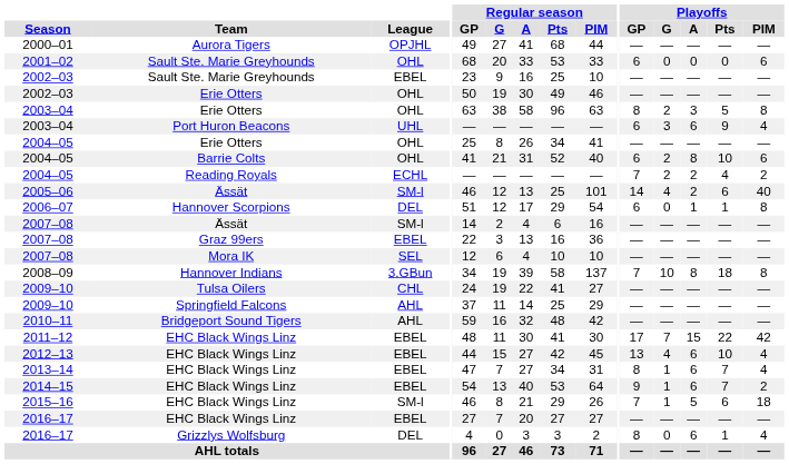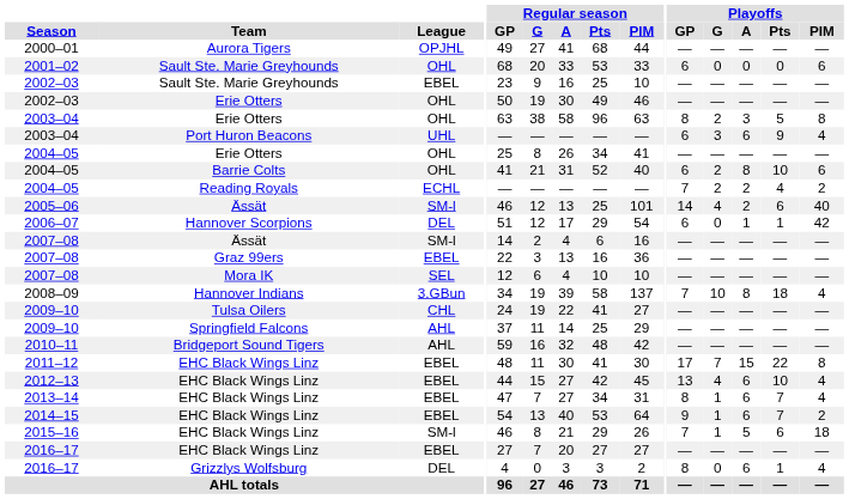 <table border="0" cellpadding="1" cellspacing="0" style="text-align:center; width:60em">
 <tr bgcolor="#e0e0e0">
 <th colspan="3" bgcolor="#ffffff"></th>
 <th rowspan="100" bgcolor="#ffffff"></th>
 <th colspan="5"><a href='#'>Regular season</a></th>
 <th rowspan="100" bgcolor="#ffffff"></th>
 <th colspan="5"><a href='#'>Playoffs</a></th>
 </tr>
 <tr bgcolor="#e0e0e0">
 <th><a href='#'>Season</a></th>
 <th>Team</th>
 <th>League</th>
 <th>GP</th>
 <th><a href='#'>G</a></th>
 <th><a href='#'>A</a></th>
 <th><a href='#'>Pts</a></th>
 <th><a href='#'>PIM</a></th>
 <th>GP</th>
 <th>G</th>
 <th>A</th>
 <th>Pts</th>
 <th>PIM</th>
 </tr>
 <tr ALIGN="center">
 <td>2000–01</td>
 <td><a href='#'>Aurora Tigers</a></td>
 <td><a href='#'>OPJHL</a></td>
 <td>49</td>
 <td>27</td>
 <td>41</td>
 <td>68</td>
 <td>44</td>
 <td>—</td>
 <td>—</td>
 <td>—</td>
 <td>—</td>
 <td>—</td>
 </tr>
 <tr ALIGN="center" bgcolor="#f0f0f0">
 <td><a href='#'>2001–02</a></td>
 <td><a href='#'>Sault Ste. Marie Greyhounds</a></td>
 <td><a href='#'>OHL</a></td>
 <td>68</td>
 <td>20</td>
 <td>33</td>
 <td>53</td>
 <td>33</td>
 <td>6</td>
 <td>0</td>
 <td>0</td>
 <td>0</td>
 <td>6</td>
 </tr>
 <tr ALIGN="center">
 <td><a href='#'>2002–03</a></td>
 <td>Sault Ste. Marie Greyhounds</td>
 <td>EBEL</td>
 <td>23</td>
 <td>9</td>
 <td>16</td>
 <td>25</td>
 <td>10</td>
 <td>—</td>
 <td>—</td>
 <td>—</td>
 <td>—</td>
 <td>—</td>
 </tr>
 <tr ALIGN="center" bgcolor="#f0f0f0">
 <td>2002–03</td>
 <td><a href='#'>Erie Otters</a></td>
 <td>OHL</td>
 <td>50</td>
 <td>19</td>
 <td>30</td>
 <td>49</td>
 <td>46</td>
 <td>—</td>
 <td>—</td>
 <td>—</td>
 <td>—</td>
 <td>—</td>
 </tr>
 <tr ALIGN="center">
 <td><a href='#'>2003–04</a></td>
 <td>Erie Otters</td>
 <td>OHL</td>
 <td>63</td>
 <td>38</td>
 <td>58</td>
 <td>96</td>
 <td>63</td>
 <td>8</td>
 <td>2</td>
 <td>3</td>
 <td>5</td>
 <td>8</td>
 </tr>
 <tr ALIGN="center" bgcolor="#f0f0f0">
 <td>2003–04</td>
 <td><a href='#'>Port Huron Beacons</a></td>
 <td><a href='#'>UHL</a></td>
 <td>—</td>
 <td>—</td>
 <td>—</td>
 <td>—</td>
 <td>—</td>
 <td>6</td>
 <td>3</td>
 <td>6</td>
 <td>9</td>
 <td>4</td>
 </tr>
 <tr ALIGN="center">
 <td><a href='#'>2004–05</a></td>
 <td>Erie Otters</td>
 <td>OHL</td>
 <td>25</td>
 <td>8</td>
 <td>26</td>
 <td>34</td>
 <td>41</td>
 <td>—</td>
 <td>—</td>
 <td>—</td>
 <td>—</td>
 <td>—</td>
 </tr>
 <tr ALIGN="center" bgcolor="#f0f0f0">
 <td>2004–05</td>
 <td><a href='#'>Barrie Colts</a></td>
 <td>OHL</td>
 <td>41</td>
 <td>21</td>
 <td>31</td>
 <td>52</td>
 <td>40</td>
 <td>6</td>
 <td>2</td>
 <td>8</td>
 <td>10</td>
 <td>6</td>
 </tr>
 <tr ALIGN="center">
 <td><a href='#'>2004–05</a></td>
 <td><a href='#'>Reading Royals</a></td>
 <td><a href='#'>ECHL</a></td>
 <td>—</td>
 <td>—</td>
 <td>—</td>
 <td>—</td>
 <td>—</td>
 <td>7</td>
 <td>2</td>
 <td>2</td>
 <td>4</td>
 <td>2</td>
 </tr>
 <tr ALIGN="center" bgcolor="#f0f0f0">
 <td><a href='#'>2005–06</a></td>
 <td><a href='#'>Ässät</a></td>
 <td><a href='#'>SM-l</a></td>
 <td>46</td>
 <td>12</td>
 <td>13</td>
 <td>25</td>
 <td>101</td>
 <td>14</td>
 <td>4</td>
 <td>2</td>
 <td>6</td>
 <td>40</td>
 </tr>
 <tr ALIGN="center">
 <td><a href='#'>2006–07</a></td>
 <td><a href='#'>Hannover Scorpions</a></td>
 <td><a href='#'>DEL</a></td>
 <td>51</td>
 <td>12</td>
 <td>17</td>
 <td>29</td>
 <td>54</td>
 <td>6</td>
 <td>0</td>
 <td>1</td>
 <td>1</td>
-<td>8</td>
+<td>42</td>
 </tr>
 <tr ALIGN="center" bgcolor="#f0f0f0">
 <td><a href='#'>2007–08</a></td>
 <td>Ässät</td>
 <td>SM-l</td>
 <td>14</td>
 <td>2</td>
 <td>4</td>
 <td>6</td>
 <td>16</td>
 <td>—</td>
 <td>—</td>
 <td>—</td>
 <td>—</td>
 <td>—</td>
 </tr>
 <tr ALIGN="center">
 <td><a href='#'>2007–08</a></td>
 <td><a href='#'>Graz 99ers</a></td>
 <td><a href='#'>EBEL</a></td>
 <td>22</td>
 <td>3</td>
 <td>13</td>
 <td>16</td>
 <td>36</td>
 <td>—</td>
 <td>—</td>
 <td>—</td>
 <td>—</td>
 <td>—</td>
 </tr>
 <tr ALIGN="center" bgcolor="#f0f0f0">
 <td><a href='#'>2007–08</a></td>
 <td><a href='#'>Mora IK</a></td>
 <td><a href='#'>SEL</a></td>
 <td>12</td>
 <td>6</td>
 <td>4</td>
 <td>10</td>
 <td>10</td>
 <td>—</td>
 <td>—</td>
 <td>—</td>
 <td>—</td>
 <td>—</td>
 </tr>
 <tr ALIGN="center">
 <td>2008–09</td>
 <td><a href='#'>Hannover Indians</a></td>
 <td><a href='#'>3.GBun</a></td>
 <td>34</td>
 <td>19</td>
 <td>39</td>
 <td>58</td>
 <td>137</td>
 <td>7</td>
 <td>10</td>
 <td>8</td>
 <td>18</td>
-<td>8</td>
+<td>4</td>
 </tr>
 <tr ALIGN="center" bgcolor="#f0f0f0">
 <td><a href='#'>2009–10</a></td>
 <td><a href='#'>Tulsa Oilers</a></td>
 <td><a href='#'>CHL</a></td>
 <td>24</td>
 <td>19</td>
 <td>22</td>
 <td>41</td>
 <td>27</td>
 <td>—</td>
 <td>—</td>
 <td>—</td>
 <td>—</td>
 <td>—</td>
 </tr>
 <tr ALIGN="center">
 <td><a href='#'>2009–10</a></td>
 <td><a href='#'>Springfield Falcons</a></td>
 <td><a href='#'>AHL</a></td>
 <td>37</td>
 <td>11</td>
 <td>14</td>
 <td>25</td>
 <td>29</td>
 <td>—</td>
 <td>—</td>
 <td>—</td>
 <td>—</td>
 <td>—</td>
 </tr>
 <tr ALIGN="center" bgcolor="#f0f0f0">
 <td><a href='#'>2010–11</a></td>
 <td><a href='#'>Bridgeport Sound Tigers</a></td>
 <td>AHL</td>
 <td>59</td>
 <td>16</td>
 <td>32</td>
 <td>48</td>
 <td>42</td>
 <td>—</td>
 <td>—</td>
 <td>—</td>
 <td>—</td>
 <td>—</td>
 </tr>
 <tr ALIGN="center">
 <td><a href='#'>2011–12</a></td>
 <td><a href='#'>EHC Black Wings Linz</a></td>
 <td>EBEL</td>
 <td>48</td>
 <td>11</td>
 <td>30</td>
 <td>41</td>
 <td>30</td>
 <td>17</td>
 <td>7</td>
 <td>15</td>
 <td>22</td>
-<td>42</td>
+<td>8</td>
 </tr>
 <tr ALIGN="center" bgcolor="#f0f0f0">
 <td><a href='#'>2012–13</a></td>
 <td>EHC Black Wings Linz</td>
 <td>EBEL</td>
 <td>44</td>
 <td>15</td>
 <td>27</td>
 <td>42</td>
 <td>45</td>
 <td>13</td>
 <td>4</td>
 <td>6</td>
 <td>10</td>
 <td>4</td>
 </tr>
 <tr ALIGN="center">
 <td><a href='#'>2013–14</a></td>
 <td>EHC Black Wings Linz</td>
 <td>EBEL</td>
 <td>47</td>
 <td>7</td>
 <td>27</td>
 <td>34</td>
 <td>31</td>
 <td>8</td>
 <td>1</td>
 <td>6</td>
 <td>7</td>
 <td>4</td>
 </tr>
 <tr ALIGN="center" bgcolor="#f0f0f0">
 <td><a href='#'>2014–15</a></td>
 <td>EHC Black Wings Linz</td>
 <td>EBEL</td>
 <td>54</td>
 <td>13</td>
 <td>40</td>
 <td>53</td>
 <td>64</td>
 <td>9</td>
 <td>1</td>
 <td>6</td>
 <td>7</td>
 <td>2</td>
 </tr>
 <tr ALIGN="center">
 <td><a href='#'>2015–16</a></td>
 <td>EHC Black Wings Linz</td>
 <td>SM-l</td>
 <td>46</td>
 <td>8</td>
 <td>21</td>
 <td>29</td>
 <td>26</td>
 <td>7</td>
 <td>1</td>
 <td>5</td>
 <td>6</td>
 <td>18</td>
 </tr>
 <tr ALIGN="center" bgcolor="#f0f0f0">
 <td><a href='#'>2016–17</a></td>
 <td>EHC Black Wings Linz</td>
 <td>EBEL</td>
 <td>27</td>
 <td>7</td>
 <td>20</td>
 <td>27</td>
 <td>27</td>
 <td>—</td>
 <td>—</td>
 <td>—</td>
 <td>—</td>
 <td>—</td>
 </tr>
 <tr>
 <td><a href='#'>2016–17</a></td>
 <td><a href='#'>Grizzlys Wolfsburg</a></td>
 <td>DEL</td>
 <td>4</td>
 <td>0</td>
 <td>3</td>
 <td>3</td>
 <td>2</td>
 <td>8</td>
 <td>0</td>
 <td>6</td>
 <td>1</td>
 <td>4</td>
 </tr>
 <tr bgcolor="#e0e0e0">
 <th colspan="3">AHL totals</th>
 <th>96</th>
 <th>27</th>
 <th>46</th>
 <th>73</th>
 <th>71</th>
 <th>—</th>
 <th>—</th>
 <th>—</th>
 <th>—</th>
 <th>—</th>
 </tr>
 </table>
